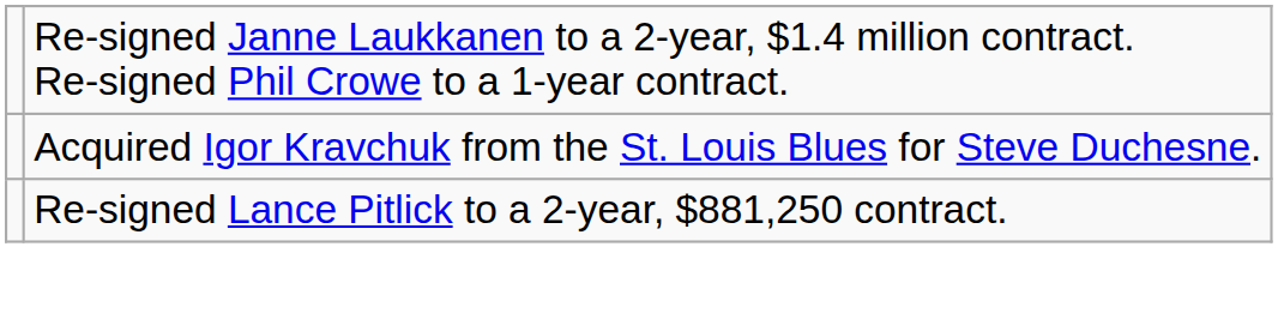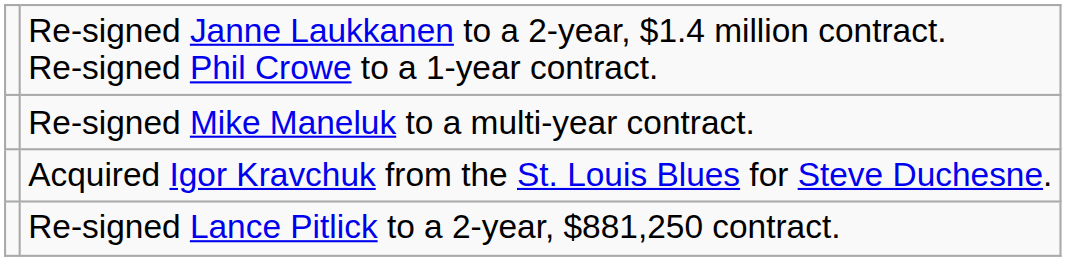 <table class="wikitable">
 <tr>
 <td></td>
 <td>Re-signed <a href='#'>Janne Laukkanen</a> to a 2-year, $1.4 million contract.<br>Re-signed <a href='#'>Phil Crowe</a> to a 1-year contract.</td>
+</tr>
+<tr>
+<td></td>
+<td>Re-signed <a href='#'>Mike Maneluk</a> to a multi-year contract.</td>
 </tr>
 <tr>
 <td></td>
 <td>Acquired <a href='#'>Igor Kravchuk</a> from the <a href='#'>St. Louis Blues</a> for <a href='#'>Steve Duchesne</a>.</td>
 </tr>
 <tr>
 <td></td>
 <td>Re-signed <a href='#'>Lance Pitlick</a> to a 2-year, $881,250 contract.</td>
 </tr>
 </table>
